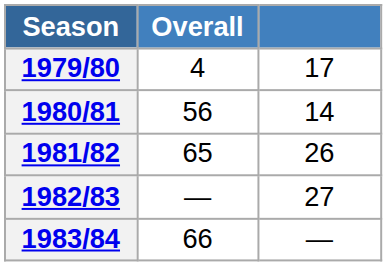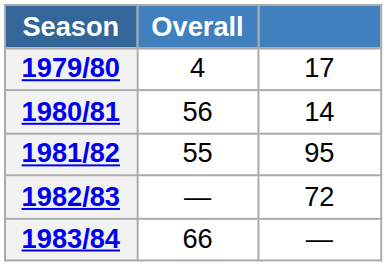 <table class="wikitable" style="font-size:86%; text-align:center; border:grey solid 1px; border-collapse:collapse; background:#ffffff;">
 <tr>
 <th style="background-color:#369; color:white; width:60px;"> Season </th>
 <th style="background-color:#4180be; color:white; width:55px;">Overall</th>
 <th style="background-color:#4180be; color:white; width:55px;"></th>
 </tr>
 <tr>
 <th scope=row align=center><a href='#'>1979/80</a></th>
 <td align=center>4</td>
 <td align=center>17</td>
 </tr>
 <tr>
 <th scope=row align=center><a href='#'>1980/81</a></th>
 <td align=center>56</td>
 <td align=center>14</td>
 </tr>
 <tr>
 <th scope=row align=center><a href='#'>1981/82</a></th>
-<td align=center>65</td>
-<td align=center>26</td>
+<td align=center>55</td>
+<td align=center>95</td>
 </tr>
 <tr>
 <th scope=row align=center><a href='#'>1982/83</a></th>
 <td align=center>—</td>
-<td align=center>27</td>
+<td align=center>72</td>
 </tr>
 <tr>
 <th scope=row align=center><a href='#'>1983/84</a></th>
 <td align=center>66</td>
 <td align=center>—</td>
 </tr>
 </table>
